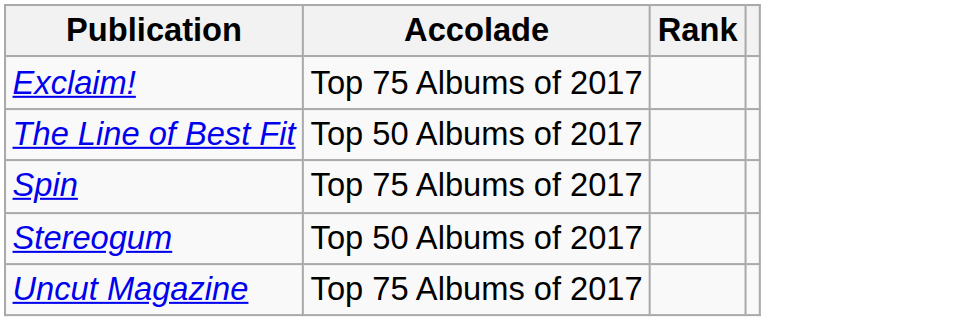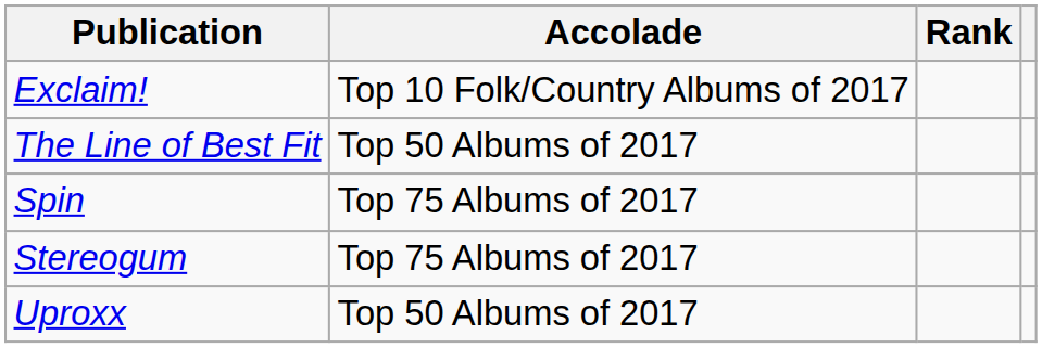 <table class="sortable wikitable">
 <tr>
 <th>Publication</th>
 <th>Accolade</th>
 <th>Rank</th>
 <th class="unsortable"></th>
 </tr>
 <tr>
 <td><em><a href='#'>Exclaim!</a></em></td>
-<td>Top 75 Albums of 2017</td>
+<td>Top 10 Folk/Country Albums of 2017</td>
 <td></td>
 <td></td>
 </tr>
 <tr>
 <td><em><a href='#'>The Line of Best Fit</a></em></td>
 <td>Top 50 Albums of 2017</td>
 <td></td>
 <td></td>
 </tr>
 <tr>
 <td><em><a href='#'>Spin</a></em></td>
 <td>Top 75 Albums of 2017</td>
 <td></td>
 <td></td>
 </tr>
 <tr>
 <td><em><a href='#'>Stereogum</a></em></td>
+<td>Top 75 Albums of 2017</td>
+<td></td>
+<td></td>
+</tr>
+<tr>
+<td><em><a href='#'>Uproxx</a></em></td>
 <td>Top 50 Albums of 2017</td>
 <td></td>
 <td></td>
 </tr>
-<tr>
-<td><em><a href='#'>Uncut Magazine</a></em></td>
-<td>Top 75 Albums of 2017</td>
-<td></td>
-<td></td>
-</tr>
 </table>
